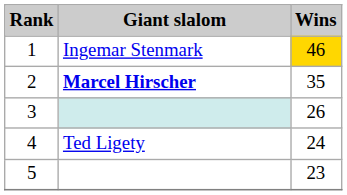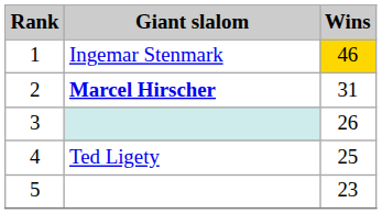 <table class="wikitable plainrowheaders" style="background:#fff; font-size:86%; line-height:16px; border:grey solid 1px; border-collapse:collapse">
 <tr>
 <th style="background-color: #ccc;" width="30">Rank</th>
 <th style="background-color: #ccc;" width="160">Giant slalom</th>
 <th style="background:#ccc; width:15%">Wins</th>
 </tr>
 <tr>
 <td align=center>1</td>
 <td> <a href='#'>Ingemar Stenmark</a></td>
 <td style="background-color: gold" align=center>46</td>
 </tr>
 <tr>
 <td align=center>2</td>
 <td><strong> <a href='#'>Marcel Hirscher</a></strong></td>
-<td align=center>35</td>
+<td align=center>31</td>
 </tr>
 <tr>
 <td align=center>3</td>
 <td style="background:#CFECEC"></td>
 <td align=center>26</td>
 </tr>
 <tr>
 <td align=center>4</td>
 <td> <a href='#'>Ted Ligety</a></td>
-<td align=center>24</td>
+<td align=center>25</td>
 </tr>
 <tr>
 <td align=center>5</td>
 <td></td>
 <td align=center>23</td>
 </tr>
 <tr>
 </tr>
 </table>
